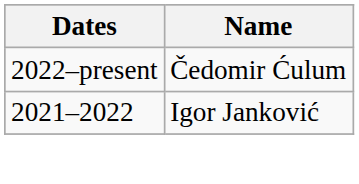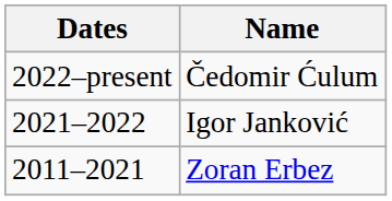 <table class=wikitable>
 <tr>
 <th>Dates</th>
 <th>Name</th>
 </tr>
 <tr>
 <td>2022–present</td>
 <td> Čedomir Ćulum</td>
 </tr>
 <tr>
 <td>2021–2022</td>
 <td> Igor Janković</td>
 </tr>
+<tr>
+<td>2011–2021</td>
+<td> <a href='#'>Zoran Erbez</a></td>
+</tr>
 </table>
